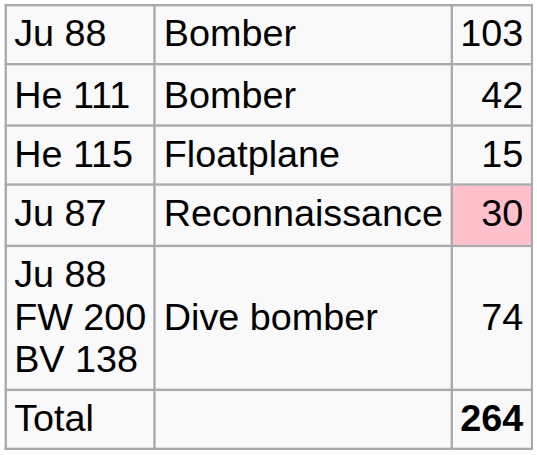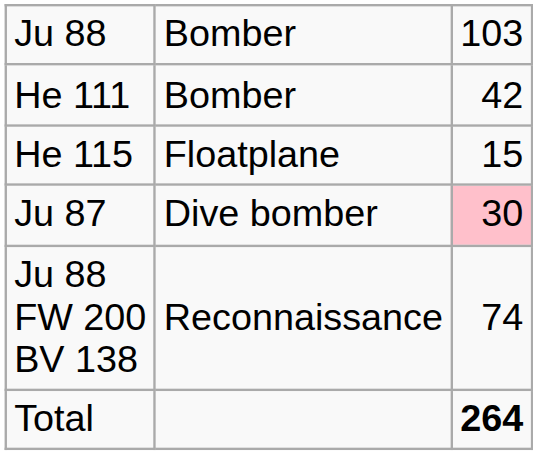 <table class="wikitable" align=right style="margin:0 0 1em 1em">
 <tr>
 <td>Ju 88</td>
 <td>Bomber</td>
 <td align="right">103</td>
 </tr>
 <tr>
 <td>He 111</td>
 <td>Bomber</td>
 <td align="right">42</td>
 </tr>
 <tr>
 <td>He 115</td>
 <td>Floatplane</td>
 <td align="right">15</td>
 </tr>
 <tr>
 <td>Ju 87</td>
-<td>Reconnaissance</td>
+<td>Dive bomber</td>
 <td align="right" style="background: pink;">30</td>
 </tr>
 <tr>
 <td>Ju 88<br>FW 200<br>BV 138</td>
-<td>Dive bomber</td>
+<td>Reconnaissance</td>
 <td align="right">74</td>
 </tr>
 <tr>
 <td>Total</td>
 <td></td>
 <td align="right"><strong>264</strong></td>
 </tr>
 </table>
